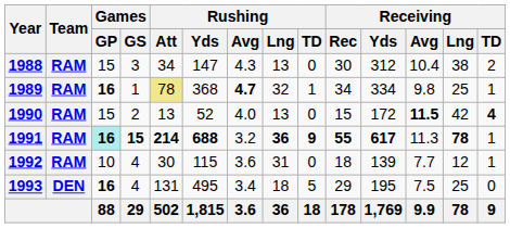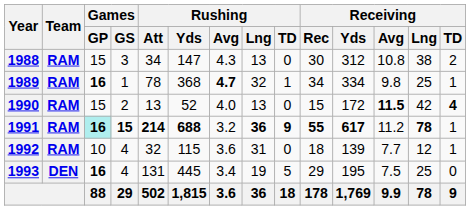 <table class="wikitable" style="text-align:center;">
 <tr>
 <th rowspan="2">Year</th>
 <th rowspan="2">Team</th>
 <th colspan="2">Games</th>
 <th colspan="5">Rushing</th>
 <th colspan="5">Receiving</th>
 </tr>
 <tr>
 <th>GP</th>
 <th>GS</th>
 <th>Att</th>
 <th>Yds</th>
 <th>Avg</th>
 <th>Lng</th>
 <th>TD</th>
 <th>Rec</th>
 <th>Yds</th>
 <th>Avg</th>
 <th>Lng</th>
 <th>TD</th>
 </tr>
 <tr>
 <th><a href='#'>1988</a></th>
 <th><a href='#'>RAM</a></th>
 <td>15</td>
 <td>3</td>
 <td>34</td>
 <td>147</td>
 <td>4.3</td>
 <td>13</td>
 <td>0</td>
 <td>30</td>
 <td>312</td>
-<td>10.4</td>
+<td>10.8</td>
 <td>38</td>
 <td>2</td>
 </tr>
 <tr>
 <th><a href='#'>1989</a></th>
 <th><a href='#'>RAM</a></th>
 <td><strong>16</strong></td>
 <td>1</td>
-<td style="background: khaki;">78</td>
+<td>78</td>
 <td>368</td>
 <td><strong>4.7</strong></td>
 <td>32</td>
 <td>1</td>
 <td>34</td>
 <td>334</td>
 <td>9.8</td>
 <td>25</td>
 <td>1</td>
 </tr>
 <tr>
 <th><a href='#'>1990</a></th>
 <th><a href='#'>RAM</a></th>
 <td>15</td>
 <td>2</td>
 <td>13</td>
 <td>52</td>
 <td>4.0</td>
 <td>13</td>
 <td>0</td>
 <td>15</td>
 <td>172</td>
 <td><strong>11.5</strong></td>
 <td>42</td>
 <td><strong>4</strong></td>
 </tr>
 <tr>
 <th><a href='#'>1991</a></th>
 <th><a href='#'>RAM</a></th>
 <td style="background: paleturquoise;"><strong>16</strong></td>
 <td><strong>15</strong></td>
 <td><strong>214</strong></td>
 <td><strong>688</strong></td>
 <td>3.2</td>
 <td><strong>36</strong></td>
 <td><strong>9</strong></td>
 <td><strong>55</strong></td>
 <td><strong>617</strong></td>
-<td>11.3</td>
+<td>11.2</td>
 <td><strong>78</strong></td>
 <td>1</td>
 </tr>
 <tr>
 <th><a href='#'>1992</a></th>
 <th><a href='#'>RAM</a></th>
 <td>10</td>
 <td>4</td>
-<td>30</td>
+<td>32</td>
 <td>115</td>
 <td>3.6</td>
 <td>31</td>
 <td>0</td>
 <td>18</td>
 <td>139</td>
 <td>7.7</td>
 <td>12</td>
 <td>1</td>
 </tr>
 <tr>
 <th><a href='#'>1993</a></th>
 <th><a href='#'>DEN</a></th>
 <td><strong>16</strong></td>
 <td>4</td>
 <td>131</td>
-<td>495</td>
+<td>445</td>
 <td>3.4</td>
-<td>18</td>
+<td>19</td>
 <td>5</td>
 <td>29</td>
 <td>195</td>
 <td>7.5</td>
 <td>25</td>
 <td>0</td>
 </tr>
 <tr>
 <th colspan="2"></th>
 <th>88</th>
 <th>29</th>
 <th>502</th>
 <th>1,815</th>
 <th>3.6</th>
 <th>36</th>
 <th>18</th>
 <th>178</th>
 <th>1,769</th>
 <th>9.9</th>
 <th>78</th>
 <th>9</th>
 </tr>
 </table>
